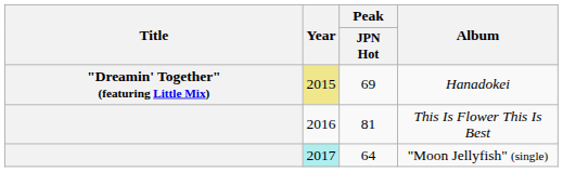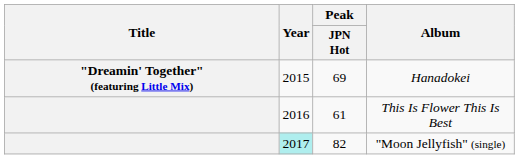 <table class="wikitable plainrowheaders" style="text-align:center;">
 <tr>
 <th scope="col" rowspan="2" style="width:20em;">Title</th>
 <th scope="col" rowspan="2">Year</th>
 <th scope="col" colspan="1">Peak</th>
 <th scope="col" rowspan="2">Album</th>
 </tr>
 <tr>
 <th scope="col" style="width:4em;font-size:90%;">JPN<br>Hot<br></th>
 </tr>
 <tr>
 <th scope="row">"Dreamin' Together"<br><small>(featuring <a href='#'>Little Mix</a>)</small></th>
-<td style="background: khaki;">2015</td>
+<td>2015</td>
 <td>69</td>
 <td><em>Hanadokei</em></td>
 </tr>
 <tr>
 <th scope="row"></th>
 <td>2016</td>
-<td>81</td>
+<td>61</td>
 <td><em>This Is Flower This Is Best</em></td>
 </tr>
 <tr>
 <th scope="row"></th>
 <td style="background: paleturquoise;">2017</td>
-<td>64</td>
+<td>82</td>
 <td>"Moon Jellyfish" <small>(single)</small></td>
 </tr>
 </table>
